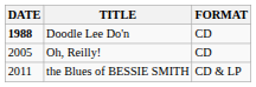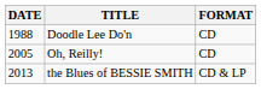 <table class="wikitable">
 <tr>
 <th>DATE</th>
 <th>TITLE</th>
 <th>FORMAT</th>
 </tr>
 <tr>
-<td><strong>1988</strong></td>
+<td>1988</td>
 <td>Doodle Lee Do'n</td>
 <td>CD</td>
 </tr>
 <tr>
 <td>2005</td>
 <td>Oh, Reilly!</td>
 <td>CD</td>
 </tr>
 <tr>
-<td>2011</td>
+<td>2013</td>
 <td>the Blues of BESSIE SMITH</td>
 <td>CD & LP</td>
 </tr>
 </table>
